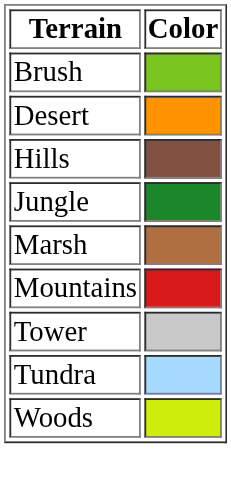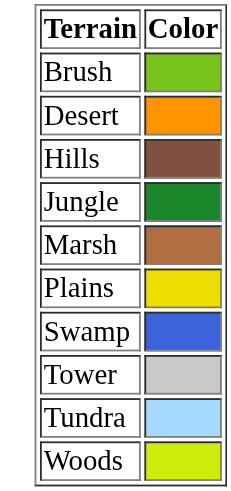 <table border="1" style="float:right">
 <tr>
 <th>Terrain</th>
 <th>Color</th>
 </tr>
 <tr>
 <td>Brush</td>
 <td bgcolor="#79c41d"> </td>
 </tr>
 <tr>
 <td>Desert</td>
 <td bgcolor="#ff9400"> </td>
 </tr>
 <tr>
 <td>Hills</td>
 <td bgcolor="#805040"> </td>
 </tr>
 <tr>
 <td>Jungle</td>
 <td bgcolor="#1c872a"> </td>
 </tr>
 <tr>
 <td>Marsh</td>
 <td bgcolor="#b06f40"> </td>
 </tr>
 <tr>
-<td>Mountains</td>
-<td bgcolor="#d81a1a"> </td>
+<td>Plains</td>
+<td bgcolor="#eddd00"> </td>
+</tr>
+<tr>
+<td>Swamp</td>
+<td bgcolor="#3b63db"> </td>
 </tr>
 <tr>
 <td>Tower</td>
 <td bgcolor="#c9c9c9"> </td>
 </tr>
 <tr>
 <td>Tundra</td>
 <td bgcolor="#a5d9ff"> </td>
 </tr>
 <tr>
 <td>Woods</td>
 <td bgcolor="#cfed0b"> </td>
 </tr>
 </table>
